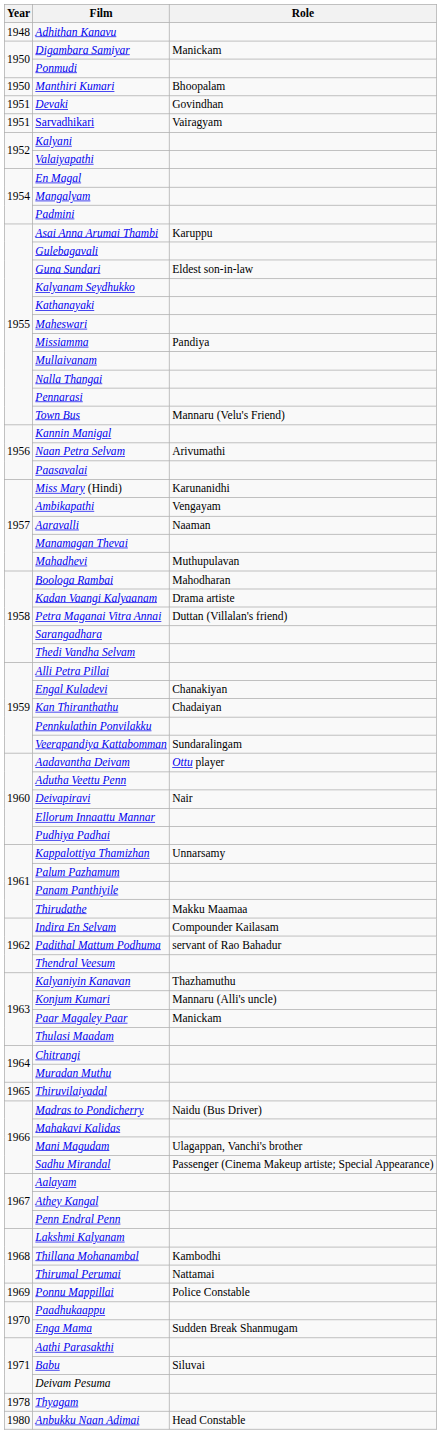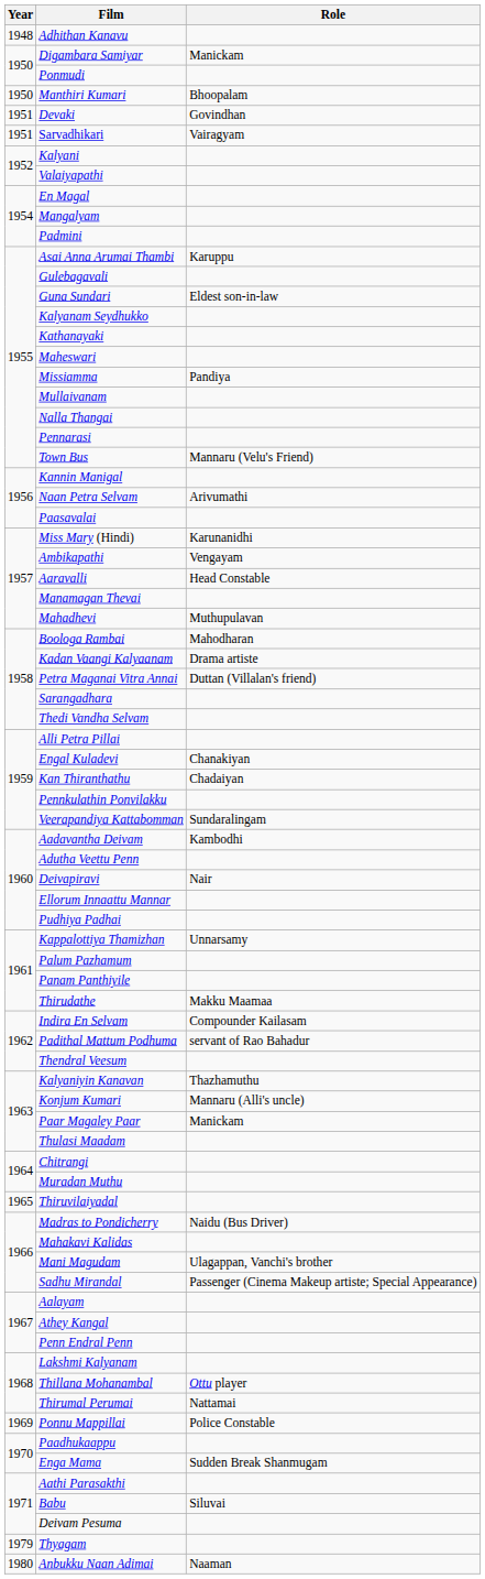 <table class="wikitable">
 <tr>
 <th>Year</th>
 <th>Film</th>
 <th>Role</th>
 </tr>
 <tr>
 <td>1948</td>
 <td><em><a href='#'>Adhithan Kanavu</a></em></td>
 <td></td>
 </tr>
 <tr>
 <td rowspan=2>1950</td>
 <td><em><a href='#'>Digambara Samiyar</a></em></td>
 <td>Manickam</td>
 </tr>
 <tr>
 <td><em><a href='#'>Ponmudi</a></em></td>
 <td></td>
 </tr>
 <tr>
 <td>1950</td>
 <td><em><a href='#'>Manthiri Kumari</a></em></td>
 <td>Bhoopalam</td>
 </tr>
 <tr>
 <td>1951</td>
 <td><em><a href='#'>Devaki</a></em></td>
 <td>Govindhan</td>
 </tr>
 <tr>
 <td>1951</td>
 <td><a href='#'>Sarvadhikari</a></td>
 <td>Vairagyam</td>
 </tr>
 <tr>
 <td rowspan=2>1952</td>
 <td><em><a href='#'>Kalyani</a></em></td>
 <td></td>
 </tr>
 <tr>
 <td><em><a href='#'>Valaiyapathi</a></em></td>
 <td></td>
 </tr>
 <tr>
 <td rowspan=3>1954</td>
 <td><em><a href='#'>En Magal</a></em></td>
 <td></td>
 </tr>
 <tr>
 <td><em><a href='#'>Mangalyam</a></em></td>
 <td></td>
 </tr>
 <tr>
 <td><em><a href='#'>Padmini</a></em></td>
 <td></td>
 </tr>
 <tr>
 <td rowspan=11>1955</td>
 <td><em><a href='#'>Asai Anna Arumai Thambi</a></em></td>
 <td>Karuppu</td>
 </tr>
 <tr>
 <td><em><a href='#'>Gulebagavali</a></em></td>
 <td></td>
 </tr>
 <tr>
 <td><em><a href='#'>Guna Sundari</a></em></td>
 <td>Eldest son-in-law</td>
 </tr>
 <tr>
 <td><em><a href='#'>Kalyanam Seydhukko</a></em></td>
 <td></td>
 </tr>
 <tr>
 <td><em><a href='#'>Kathanayaki</a></em></td>
 <td></td>
 </tr>
 <tr>
 <td><em><a href='#'>Maheswari</a></em></td>
 <td></td>
 </tr>
 <tr>
 <td><em><a href='#'>Missiamma</a></em></td>
 <td>Pandiya</td>
 </tr>
 <tr>
 <td><em><a href='#'>Mullaivanam</a></em></td>
 <td></td>
 </tr>
 <tr>
 <td><em><a href='#'>Nalla Thangai</a></em></td>
 <td></td>
 </tr>
 <tr>
 <td><em><a href='#'>Pennarasi</a></em></td>
 <td></td>
 </tr>
 <tr>
 <td><em><a href='#'>Town Bus</a></em></td>
 <td>Mannaru (Velu's Friend)</td>
 </tr>
 <tr>
 <td rowspan=3>1956</td>
 <td><em><a href='#'>Kannin Manigal</a></em></td>
 <td></td>
 </tr>
 <tr>
 <td><em><a href='#'>Naan Petra Selvam</a></em></td>
 <td>Arivumathi</td>
 </tr>
 <tr>
 <td><em><a href='#'>Paasavalai</a></em></td>
 <td></td>
 </tr>
 <tr>
 <td rowspan=5>1957</td>
 <td><em><a href='#'>Miss Mary</a></em> (Hindi)</td>
 <td>Karunanidhi</td>
 </tr>
 <tr>
 <td><em><a href='#'>Ambikapathi</a></em></td>
 <td>Vengayam</td>
 </tr>
 <tr>
 <td><em><a href='#'>Aaravalli</a></em></td>
-<td>Naaman</td>
+<td>Head Constable</td>
 </tr>
 <tr>
 <td><em><a href='#'>Manamagan Thevai</a></em></td>
 <td></td>
 </tr>
 <tr>
 <td><em><a href='#'>Mahadhevi</a></em></td>
 <td>Muthupulavan</td>
 </tr>
 <tr>
 <td rowspan=5>1958</td>
 <td><em><a href='#'>Boologa Rambai</a></em></td>
 <td>Mahodharan</td>
 </tr>
 <tr>
 <td><em><a href='#'>Kadan Vaangi Kalyaanam</a></em></td>
 <td>Drama artiste</td>
 </tr>
 <tr>
 <td><em><a href='#'>Petra Maganai Vitra Annai</a></em></td>
 <td>Duttan (Villalan's friend)</td>
 </tr>
 <tr>
 <td><em><a href='#'>Sarangadhara</a></em></td>
 <td></td>
 </tr>
 <tr>
 <td><em><a href='#'>Thedi Vandha Selvam</a></em></td>
 <td></td>
 </tr>
 <tr>
 <td rowspan=5>1959</td>
 <td><em><a href='#'>Alli Petra Pillai</a></em></td>
 <td></td>
 </tr>
 <tr>
 <td><em><a href='#'>Engal Kuladevi</a></em></td>
 <td>Chanakiyan</td>
 </tr>
 <tr>
 <td><em><a href='#'>Kan Thiranthathu</a></em></td>
 <td>Chadaiyan</td>
 </tr>
 <tr>
 <td><em><a href='#'>Pennkulathin Ponvilakku</a></em></td>
 <td></td>
 </tr>
 <tr>
 <td><em><a href='#'>Veerapandiya Kattabomman</a></em></td>
 <td>Sundaralingam</td>
 </tr>
 <tr>
 <td rowspan=5>1960</td>
 <td><em><a href='#'>Aadavantha Deivam</a></em></td>
-<td><em><a href='#'>Ottu</a></em> player</td>
+<td>Kambodhi</td>
 </tr>
 <tr>
 <td><em><a href='#'>Adutha Veettu Penn</a></em></td>
 <td></td>
 </tr>
 <tr>
 <td><em><a href='#'>Deivapiravi</a></em></td>
 <td>Nair</td>
 </tr>
 <tr>
 <td><em><a href='#'>Ellorum Innaattu Mannar</a></em></td>
 <td></td>
 </tr>
 <tr>
 <td><em><a href='#'>Pudhiya Padhai</a></em></td>
 <td></td>
 </tr>
 <tr>
 <td rowspan=4>1961</td>
 <td><em><a href='#'>Kappalottiya Thamizhan</a></em></td>
 <td>Unnarsamy</td>
 </tr>
 <tr>
 <td><em><a href='#'>Palum Pazhamum</a></em></td>
 <td></td>
 </tr>
 <tr>
 <td><em><a href='#'>Panam Panthiyile</a></em></td>
 <td></td>
 </tr>
 <tr>
 <td><em><a href='#'>Thirudathe</a></em></td>
 <td>Makku Maamaa</td>
 </tr>
 <tr>
 <td rowspan=3>1962</td>
 <td><em><a href='#'>Indira En Selvam</a></em></td>
 <td>Compounder Kailasam</td>
 </tr>
 <tr>
 <td><em><a href='#'>Padithal Mattum Podhuma</a></em></td>
 <td>servant of Rao Bahadur</td>
 </tr>
 <tr>
 <td><em><a href='#'>Thendral Veesum</a></em></td>
 <td></td>
 </tr>
 <tr>
 <td rowspan=4>1963</td>
 <td><em><a href='#'>Kalyaniyin Kanavan</a></em></td>
 <td>Thazhamuthu</td>
 </tr>
 <tr>
 <td><em><a href='#'>Konjum Kumari</a></em></td>
 <td>Mannaru (Alli's uncle)</td>
 </tr>
 <tr>
 <td><em><a href='#'>Paar Magaley Paar</a></em></td>
 <td>Manickam</td>
 </tr>
 <tr>
 <td><em><a href='#'>Thulasi Maadam</a></em></td>
 <td></td>
 </tr>
 <tr>
 <td rowspan=2>1964</td>
 <td><em><a href='#'>Chitrangi</a></em></td>
 <td></td>
 </tr>
 <tr>
 <td><em><a href='#'>Muradan Muthu</a></em></td>
 <td></td>
 </tr>
 <tr>
 <td rowspan=1>1965</td>
 <td><em><a href='#'>Thiruvilaiyadal</a></em></td>
 <td></td>
 </tr>
 <tr>
 <td rowspan=4>1966</td>
 <td><em><a href='#'>Madras to Pondicherry</a></em></td>
 <td>Naidu (Bus Driver)</td>
 </tr>
 <tr>
 <td><em><a href='#'>Mahakavi Kalidas</a></em></td>
 <td></td>
 </tr>
 <tr>
 <td><em><a href='#'>Mani Magudam</a></em></td>
 <td>Ulagappan, Vanchi's brother</td>
 </tr>
 <tr>
 <td><em><a href='#'>Sadhu Mirandal</a></em></td>
 <td>Passenger (Cinema Makeup artiste; Special Appearance)</td>
 </tr>
 <tr>
 <td rowspan=3>1967</td>
 <td><em><a href='#'>Aalayam</a></em></td>
 <td></td>
 </tr>
 <tr>
 <td><em><a href='#'>Athey Kangal</a></em></td>
 <td></td>
 </tr>
 <tr>
 <td><em><a href='#'>Penn Endral Penn</a></em></td>
 <td></td>
 </tr>
 <tr>
 <td rowspan=3>1968</td>
 <td><em><a href='#'>Lakshmi Kalyanam</a></em></td>
 <td></td>
 </tr>
 <tr>
 <td><em><a href='#'>Thillana Mohanambal</a></em></td>
-<td>Kambodhi</td>
+<td><em><a href='#'>Ottu</a></em> player</td>
 </tr>
 <tr>
 <td><em><a href='#'>Thirumal Perumai</a></em></td>
 <td>Nattamai</td>
 </tr>
 <tr>
 <td rowspan=1>1969</td>
 <td><em><a href='#'>Ponnu Mappillai </a></em></td>
 <td>Police Constable</td>
 </tr>
 <tr>
 <td rowspan=2>1970</td>
 <td><em><a href='#'>Paadhukaappu</a></em></td>
 <td></td>
 </tr>
 <tr>
 <td><em><a href='#'>Enga Mama</a></em></td>
 <td>Sudden Break Shanmugam</td>
 </tr>
 <tr>
 <td rowspan=3>1971</td>
 <td><em><a href='#'>Aathi Parasakthi</a></em></td>
 <td></td>
 </tr>
 <tr>
 <td><em><a href='#'>Babu</a></em></td>
 <td>Siluvai</td>
 </tr>
 <tr>
 <td><em>Deivam Pesuma</em></td>
 <td></td>
 </tr>
 <tr>
-<td>1978</td>
+<td>1979</td>
 <td><em><a href='#'>Thyagam</a></em></td>
 <td></td>
 </tr>
 <tr>
 <td>1980</td>
 <td><em><a href='#'>Anbukku Naan Adimai</a></em></td>
-<td>Head Constable</td>
+<td>Naaman</td>
 </tr>
 </table>
